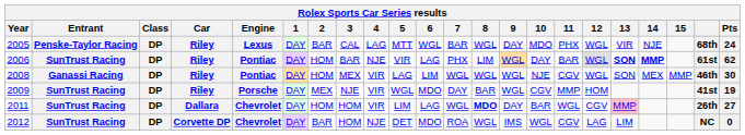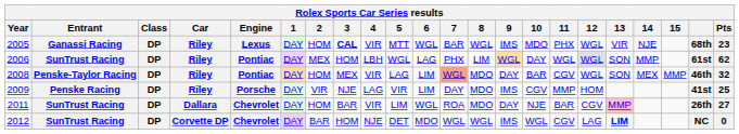 <table class="wikitable" style="text-align:center; font-size:85%">
 <tr>
 <th colspan=45><a href='#'>Rolex Sports Car Series</a> results</th>
 </tr>
 <tr>
 <th>Year</th>
 <th>Entrant</th>
 <th>Class</th>
 <th>Car</th>
 <th>Engine</th>
 <th>1</th>
 <th>2</th>
 <th>3</th>
 <th>4</th>
 <th>5</th>
 <th>6</th>
 <th>7</th>
 <th>8</th>
 <th>9</th>
 <th>10</th>
 <th>11</th>
 <th>12</th>
 <th>13</th>
 <th>14</th>
 <th>15</th>
 <th></th>
 <th>Pts</th>
 </tr>
 <tr>
 <td><a href='#'>2005</a></td>
-<th nowrap><a href='#'>Penske-Taylor Racing</a></th>
+<th nowrap><a href='#'>Ganassi Racing</a></th>
 <th>DP</th>
 <th><a href='#'>Riley</a></th>
 <th><a href='#'>Lexus</a></th>
 <td style="background:#DFFFDF;"><a href='#'>DAY</a><br></td>
-<td><a href='#'>BAR</a></td>
-<td><a href='#'>CAL</a></td>
-<td><a href='#'>LAG</a></td>
+<td><a href='#'>HOM</a></td>
+<td><strong><a href='#'>CAL</a></strong></td>
+<td><a href='#'>VIR</a></td>
 <td><a href='#'>MTT</a></td>
 <td><a href='#'>WGL</a></td>
 <td><a href='#'>BAR</a></td>
 <td><a href='#'>WGL</a></td>
-<td><a href='#'>DAY</a></td>
+<td><a href='#'>IMS</a></td>
 <td><a href='#'>MDO</a></td>
 <td><a href='#'>PHX</a></td>
 <td><a href='#'>WGL</a></td>
 <td><a href='#'>VIR</a></td>
 <td><a href='#'>NJE</a></td>
 <td></td>
 <th>68th</th>
-<th>24</th>
+<th>23</th>
 </tr>
 <tr>
 <td><a href='#'>2006</a></td>
 <th nowrap><a href='#'>SunTrust Racing</a></th>
 <th>DP</th>
 <th><a href='#'>Riley</a></th>
 <th><a href='#'>Pontiac</a></th>
 <td style="background:#EFCFFF;"><a href='#'>DAY</a><br></td>
+<td><a href='#'>MEX</a></td>
 <td><a href='#'>HOM</a></td>
-<td><a href='#'>BAR</a></td>
-<td><a href='#'>NJE</a></td>
-<td><a href='#'>VIR</a></td>
-<td><a href='#'>LAG</a></td>
+<td><a href='#'>LBH</a></td>
+<td><a href='#'>WGL</a></td>
+<td style="background: lightyellow;"><a href='#'>LAG</a></td>
 <td><a href='#'>PHX</a></td>
 <td><a href='#'>LIM</a></td>
 <td style="background:#FFDF9F;"><a href='#'>WGL</a><br></td>
 <td><a href='#'>DAY</a></td>
-<td><a href='#'>BAR</a></td>
+<td><a href='#'>WGL</a></td>
 <td style="background:#DFDFDF;"><a href='#'>WGL</a><br></td>
-<td><strong><a href='#'>SON</a></strong></td>
-<td><strong><a href='#'>MMP</a></strong></td>
+<td><a href='#'>SON</a></td>
+<td><a href='#'>MMP</a></td>
 <td></td>
 <th>61st</th>
 <th>62</th>
 </tr>
 <tr>
 <td><a href='#'>2008</a></td>
-<th nowrap><a href='#'>Ganassi Racing</a></th>
+<th nowrap><a href='#'>Penske-Taylor Racing</a></th>
 <th>DP</th>
 <th><a href='#'>Riley</a></th>
 <th><a href='#'>Pontiac</a></th>
 <td style="background:#FFDF9F;"><a href='#'>DAY</a><br></td>
 <td><a href='#'>HOM</a></td>
 <td><a href='#'>MEX</a></td>
 <td><a href='#'>VIR</a></td>
 <td><a href='#'>LAG</a></td>
 <td><a href='#'>LIM</a></td>
-<td><a href='#'>WGL</a></td>
-<td><a href='#'>WGL</a></td>
-<td><a href='#'>WGL</a></td>
-<td><a href='#'>NJE</a></td>
+<td style="background: lightsalmon;"><a href='#'>WGL</a></td>
+<td><a href='#'>MDO</a></td>
+<td><a href='#'>DAY</a></td>
+<td><a href='#'>BAR</a></td>
 <td><a href='#'>CGV</a></td>
 <td><a href='#'>WGL</a></td>
 <td><a href='#'>SON</a></td>
 <td><a href='#'>MEX</a></td>
 <td><a href='#'>MMP</a></td>
 <th>46th</th>
-<th>30</th>
+<th>32</th>
 </tr>
 <tr>
 <td><a href='#'>2009</a></td>
-<th nowrap><a href='#'>SunTrust Racing</a></th>
+<th nowrap><a href='#'>Penske Racing</a></th>
 <th>DP</th>
 <th><a href='#'>Riley</a></th>
 <th><a href='#'>Porsche</a></th>
 <td style="background:#DFFFDF;"><a href='#'>DAY</a><br></td>
-<td><a href='#'>MEX</a></td>
+<td><a href='#'>VIR</a></td>
 <td><a href='#'>NJE</a></td>
+<td><a href='#'>LAG</a></td>
 <td><a href='#'>VIR</a></td>
-<td><a href='#'>WGL</a></td>
+<td><a href='#'>LIM</a></td>
+<td><a href='#'>DAY</a></td>
 <td><a href='#'>MDO</a></td>
-<td><a href='#'>DAY</a></td>
-<td><a href='#'>BAR</a></td>
-<td><a href='#'>WGL</a></td>
+<td><a href='#'>IMS</a></td>
 <td><a href='#'>CGV</a></td>
 <td><a href='#'>MMP</a></td>
 <td><a href='#'>HOM</a></td>
 <td></td>
 <td></td>
 <td></td>
 <th>41st</th>
-<th>19</th>
+<th>25</th>
 </tr>
 <tr>
 <td><a href='#'>2011</a></td>
 <th nowrap><a href='#'>SunTrust Racing</a></th>
 <th>DP</th>
 <th><a href='#'>Dallara</a></th>
 <th><a href='#'>Chevrolet</a></th>
 <td style="background:#DFFFDF;"><a href='#'>DAY</a><br></td>
 <td><a href='#'>HOM</a></td>
-<td><a href='#'>HOM</a></td>
+<td><a href='#'>BAR</a></td>
 <td><a href='#'>VIR</a></td>
 <td><a href='#'>LIM</a></td>
-<td><a href='#'>LAG</a></td>
 <td><a href='#'>WGL</a></td>
-<td><strong><a href='#'>MDO</a></strong></td>
+<td><a href='#'>ROA</a></td>
+<td><a href='#'>MDO</a></td>
 <td><a href='#'>DAY</a></td>
+<td><a href='#'>NJE</a></td>
 <td><a href='#'>BAR</a></td>
-<td><a href='#'>WGL</a></td>
 <td><a href='#'>CGV</a></td>
 <td style="background: pink;"><a href='#'>MMP</a></td>
 <td></td>
 <td></td>
 <th>26th</th>
 <th>27</th>
 </tr>
 <tr>
 <td><a href='#'>2012</a></td>
 <th nowrap><a href='#'>SunTrust Racing</a></th>
 <th>DP</th>
 <th><a href='#'>Corvette DP</a></th>
 <th><a href='#'>Chevrolet</a></th>
 <td style="background:#EFCFFF;"><a href='#'>DAY</a><br></td>
 <td><a href='#'>BAR</a></td>
 <td><a href='#'>HOM</a></td>
 <td><a href='#'>NJE</a></td>
 <td><a href='#'>DET</a></td>
 <td><a href='#'>MDO</a></td>
-<td><a href='#'>ROA</a></td>
+<td><a href='#'>WGL</a></td>
 <td><a href='#'>WGL</a></td>
 <td><a href='#'>IMS</a></td>
 <td><a href='#'>WGL</a></td>
 <td><a href='#'>CGV</a></td>
 <td><a href='#'>LAG</a></td>
-<td><a href='#'>LIM</a></td>
+<td><strong><a href='#'>LIM</a></strong></td>
 <td></td>
 <td></td>
 <th>NC</th>
 <th>0</th>
 </tr>
 </table>
